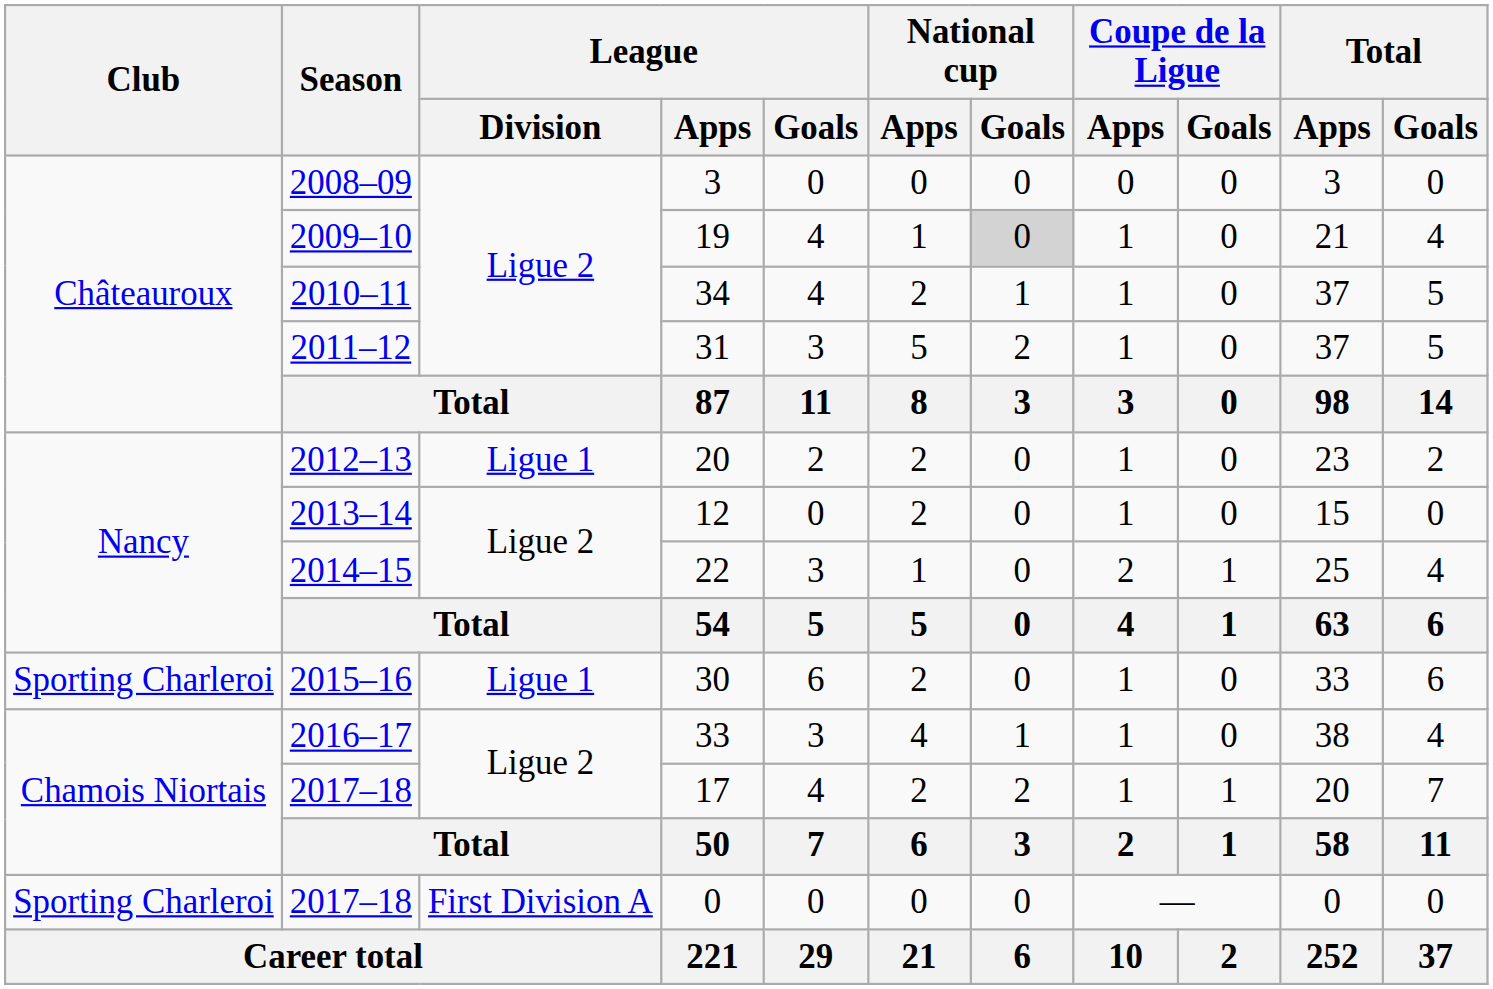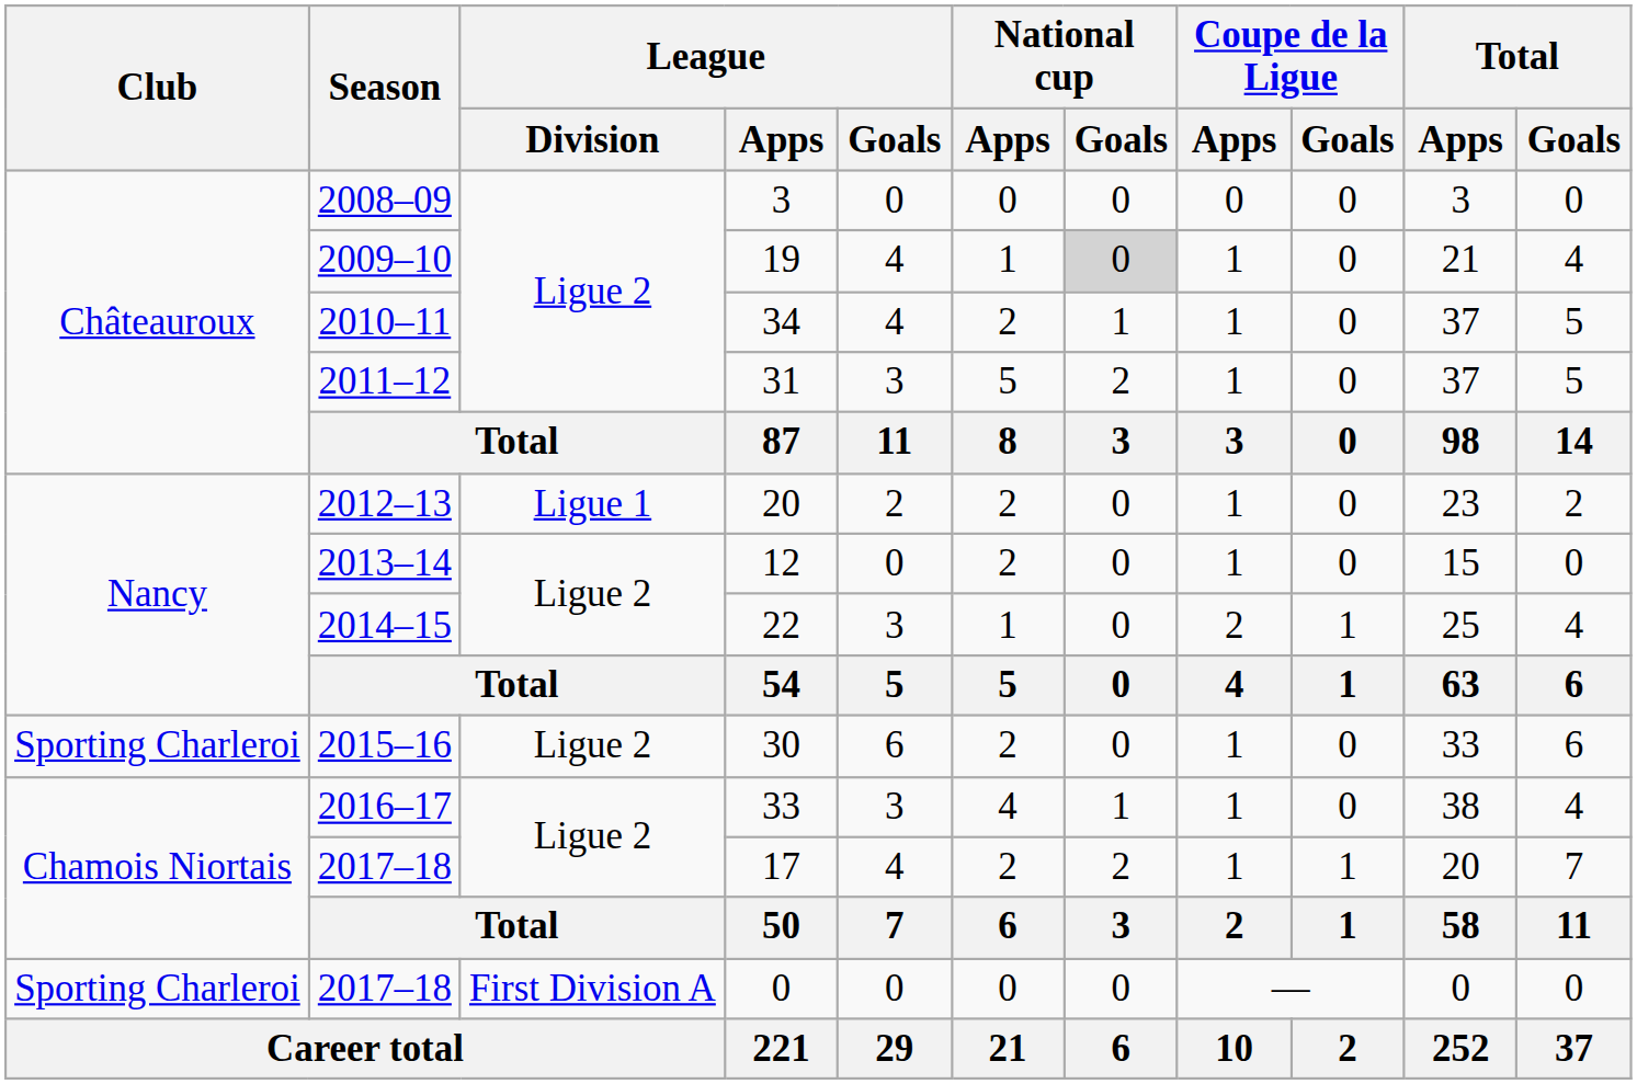 <table class="wikitable" style="text-align:center">
 <tr>
 <th rowspan="2">Club</th>
 <th rowspan="2">Season</th>
 <th colspan="3">League</th>
 <th colspan="2">National cup</th>
 <th colspan="2"><a href='#'>Coupe de la Ligue</a></th>
 <th colspan="2">Total</th>
 </tr>
 <tr>
 <th>Division</th>
 <th width="40">Apps</th>
 <th width="40">Goals</th>
 <th width="40">Apps</th>
 <th width="40">Goals</th>
 <th width="40">Apps</th>
 <th width="40">Goals</th>
 <th width="40">Apps</th>
 <th width="40">Goals</th>
 </tr>
 <tr>
 <td rowspan="5"><a href='#'>Châteauroux</a></td>
 <td><a href='#'>2008–09</a></td>
 <td rowspan="4"><a href='#'>Ligue 2</a></td>
 <td>3</td>
 <td>0</td>
 <td>0</td>
 <td>0</td>
 <td>0</td>
 <td>0</td>
 <td>3</td>
 <td>0</td>
 </tr>
 <tr>
 <td><a href='#'>2009–10</a></td>
 <td>19</td>
 <td>4</td>
 <td>1</td>
 <td style="background: lightgrey;">0</td>
 <td>1</td>
 <td>0</td>
 <td>21</td>
 <td>4</td>
 </tr>
 <tr>
 <td><a href='#'>2010–11</a></td>
 <td>34</td>
 <td>4</td>
 <td>2</td>
 <td>1</td>
 <td>1</td>
 <td>0</td>
 <td>37</td>
 <td>5</td>
 </tr>
 <tr>
 <td><a href='#'>2011–12</a></td>
 <td>31</td>
 <td>3</td>
 <td>5</td>
 <td>2</td>
 <td>1</td>
 <td>0</td>
 <td>37</td>
 <td>5</td>
 </tr>
 <tr>
 <th colspan="2">Total</th>
 <th>87</th>
 <th>11</th>
 <th>8</th>
 <th>3</th>
 <th>3</th>
 <th>0</th>
 <th>98</th>
 <th>14</th>
 </tr>
 <tr>
 <td rowspan="4"><a href='#'>Nancy</a></td>
 <td><a href='#'>2012–13</a></td>
 <td><a href='#'>Ligue 1</a></td>
 <td>20</td>
 <td>2</td>
 <td>2</td>
 <td>0</td>
 <td>1</td>
 <td>0</td>
 <td>23</td>
 <td>2</td>
 </tr>
 <tr>
 <td><a href='#'>2013–14</a></td>
 <td rowspan="2">Ligue 2</td>
 <td>12</td>
 <td>0</td>
 <td>2</td>
 <td>0</td>
 <td>1</td>
 <td>0</td>
 <td>15</td>
 <td>0</td>
 </tr>
 <tr>
 <td><a href='#'>2014–15</a></td>
 <td>22</td>
 <td>3</td>
 <td>1</td>
 <td>0</td>
 <td>2</td>
 <td>1</td>
 <td>25</td>
 <td>4</td>
 </tr>
 <tr>
 <th colspan="2">Total</th>
 <th>54</th>
 <th>5</th>
 <th>5</th>
 <th>0</th>
 <th>4</th>
 <th>1</th>
 <th>63</th>
 <th>6</th>
 </tr>
 <tr>
 <td><a href='#'>Sporting Charleroi</a></td>
 <td><a href='#'>2015–16</a></td>
-<td><a href='#'>Ligue 1</a></td>
+<td>Ligue 2</td>
 <td>30</td>
 <td>6</td>
 <td>2</td>
 <td>0</td>
 <td>1</td>
 <td>0</td>
 <td>33</td>
 <td>6</td>
 </tr>
 <tr>
 <td rowspan="3"><a href='#'>Chamois Niortais</a></td>
 <td><a href='#'>2016–17</a></td>
 <td rowspan="2">Ligue 2</td>
 <td>33</td>
 <td>3</td>
 <td>4</td>
 <td>1</td>
 <td>1</td>
 <td>0</td>
 <td>38</td>
 <td>4</td>
 </tr>
 <tr>
 <td><a href='#'>2017–18</a></td>
 <td>17</td>
 <td>4</td>
 <td>2</td>
 <td>2</td>
 <td>1</td>
 <td>1</td>
 <td>20</td>
 <td>7</td>
 </tr>
 <tr>
 <th colspan="2">Total</th>
 <th>50</th>
 <th>7</th>
 <th>6</th>
 <th>3</th>
 <th>2</th>
 <th>1</th>
 <th>58</th>
 <th>11</th>
 </tr>
 <tr>
 <td><a href='#'>Sporting Charleroi</a></td>
 <td><a href='#'>2017–18</a></td>
 <td><a href='#'>First Division A</a></td>
 <td>0</td>
 <td>0</td>
 <td>0</td>
 <td>0</td>
 <td colspan="2">—</td>
 <td>0</td>
 <td>0</td>
 </tr>
 <tr>
 <th colspan="3">Career total</th>
 <th>221</th>
 <th>29</th>
 <th>21</th>
 <th>6</th>
 <th>10</th>
 <th>2</th>
 <th>252</th>
 <th>37</th>
 </tr>
 </table>
